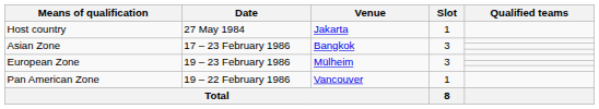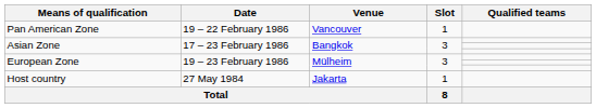 <table class="wikitable" width="900">
 <tr>
 <th width="30%">Means of qualification</th>
 <th width="22%">Date</th>
 <th width="20%">Venue</th>
 <th width="6%">Slot</th>
 <th width="22%">Qualified teams</th>
 </tr>
 <tr>
-<td>Host country</td>
-<td>27 May 1984</td>
-<td><a href='#'>Jakarta</a></td>
+<td>Pan American Zone</td>
+<td>19 – 22 February 1986</td>
+<td><a href='#'>Vancouver</a></td>
 <td align="center">1</td>
 <td></td>
 </tr>
 <tr>
 <td rowspan="3">Asian Zone</td>
 <td rowspan="3">17 – 23 February 1986</td>
 <td rowspan="3"><a href='#'>Bangkok</a></td>
 <td rowspan="3" align="center">3</td>
 <td></td>
 </tr>
 <tr>
 <td></td>
 </tr>
 <tr>
 <td></td>
 </tr>
 <tr>
 <td rowspan="3">European Zone</td>
 <td rowspan="3">19 – 23 February 1986</td>
 <td rowspan="3"><a href='#'>Mülheim</a></td>
 <td rowspan="3" align="center">3</td>
 <td></td>
 </tr>
 <tr>
 <td></td>
 </tr>
 <tr>
 <td></td>
 </tr>
 <tr>
-<td>Pan American Zone</td>
-<td>19 – 22 February 1986</td>
-<td><a href='#'>Vancouver</a></td>
+<td>Host country</td>
+<td>27 May 1984</td>
+<td><a href='#'>Jakarta</a></td>
 <td align="center">1</td>
 <td></td>
 </tr>
 <tr>
 <th colspan="3">Total</th>
 <th>8</th>
 <th></th>
 </tr>
 </table>
